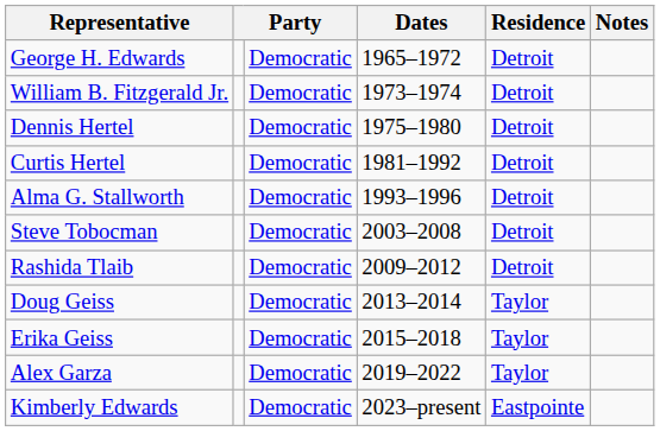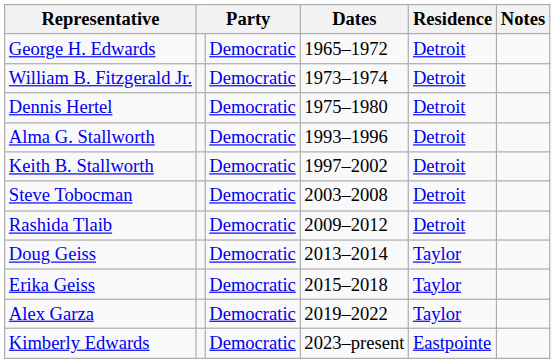 <table class=wikitable>
 <tr valign=bottom>
 <th>Representative</th>
 <th colspan="2">Party</th>
 <th>Dates</th>
 <th>Residence</th>
 <th>Notes</th>
 </tr>
 <tr>
 <td><a href='#'>George H. Edwards</a></td>
 <td bgcolor=></td>
 <td><a href='#'>Democratic</a></td>
 <td>1965–1972</td>
 <td><a href='#'>Detroit</a></td>
 <td></td>
 </tr>
 <tr>
 <td><a href='#'>William B. Fitzgerald Jr.</a></td>
 <td bgcolor=></td>
 <td><a href='#'>Democratic</a></td>
 <td>1973–1974</td>
 <td><a href='#'>Detroit</a></td>
 <td></td>
 </tr>
 <tr>
 <td><a href='#'>Dennis Hertel</a></td>
 <td bgcolor=></td>
 <td><a href='#'>Democratic</a></td>
 <td>1975–1980</td>
 <td><a href='#'>Detroit</a></td>
 <td></td>
 </tr>
 <tr>
-<td><a href='#'>Curtis Hertel</a></td>
+<td><a href='#'>Alma G. Stallworth</a></td>
 <td bgcolor=></td>
 <td><a href='#'>Democratic</a></td>
-<td>1981–1992</td>
+<td>1993–1996</td>
 <td><a href='#'>Detroit</a></td>
 <td></td>
 </tr>
 <tr>
-<td><a href='#'>Alma G. Stallworth</a></td>
+<td><a href='#'>Keith B. Stallworth</a></td>
 <td bgcolor=></td>
 <td><a href='#'>Democratic</a></td>
-<td>1993–1996</td>
+<td>1997–2002</td>
 <td><a href='#'>Detroit</a></td>
 <td></td>
 </tr>
 <tr>
 <td><a href='#'>Steve Tobocman</a></td>
 <td bgcolor=></td>
 <td><a href='#'>Democratic</a></td>
 <td>2003–2008</td>
 <td><a href='#'>Detroit</a></td>
 <td></td>
 </tr>
 <tr>
 <td><a href='#'>Rashida Tlaib</a></td>
 <td bgcolor=></td>
 <td><a href='#'>Democratic</a></td>
 <td>2009–2012</td>
 <td><a href='#'>Detroit</a></td>
 <td></td>
 </tr>
 <tr>
 <td><a href='#'>Doug Geiss</a></td>
 <td bgcolor=></td>
 <td><a href='#'>Democratic</a></td>
 <td>2013–2014</td>
 <td><a href='#'>Taylor</a></td>
 <td></td>
 </tr>
 <tr>
 <td><a href='#'>Erika Geiss</a></td>
 <td bgcolor=></td>
 <td><a href='#'>Democratic</a></td>
 <td>2015–2018</td>
 <td><a href='#'>Taylor</a></td>
 <td></td>
 </tr>
 <tr>
 <td><a href='#'>Alex Garza</a></td>
 <td bgcolor=></td>
 <td><a href='#'>Democratic</a></td>
 <td>2019–2022</td>
 <td><a href='#'>Taylor</a></td>
 <td></td>
 </tr>
 <tr>
 <td><a href='#'>Kimberly Edwards</a></td>
 <td bgcolor=></td>
 <td><a href='#'>Democratic</a></td>
 <td>2023–present</td>
 <td><a href='#'>Eastpointe</a></td>
 <td></td>
 </tr>
 </table>
